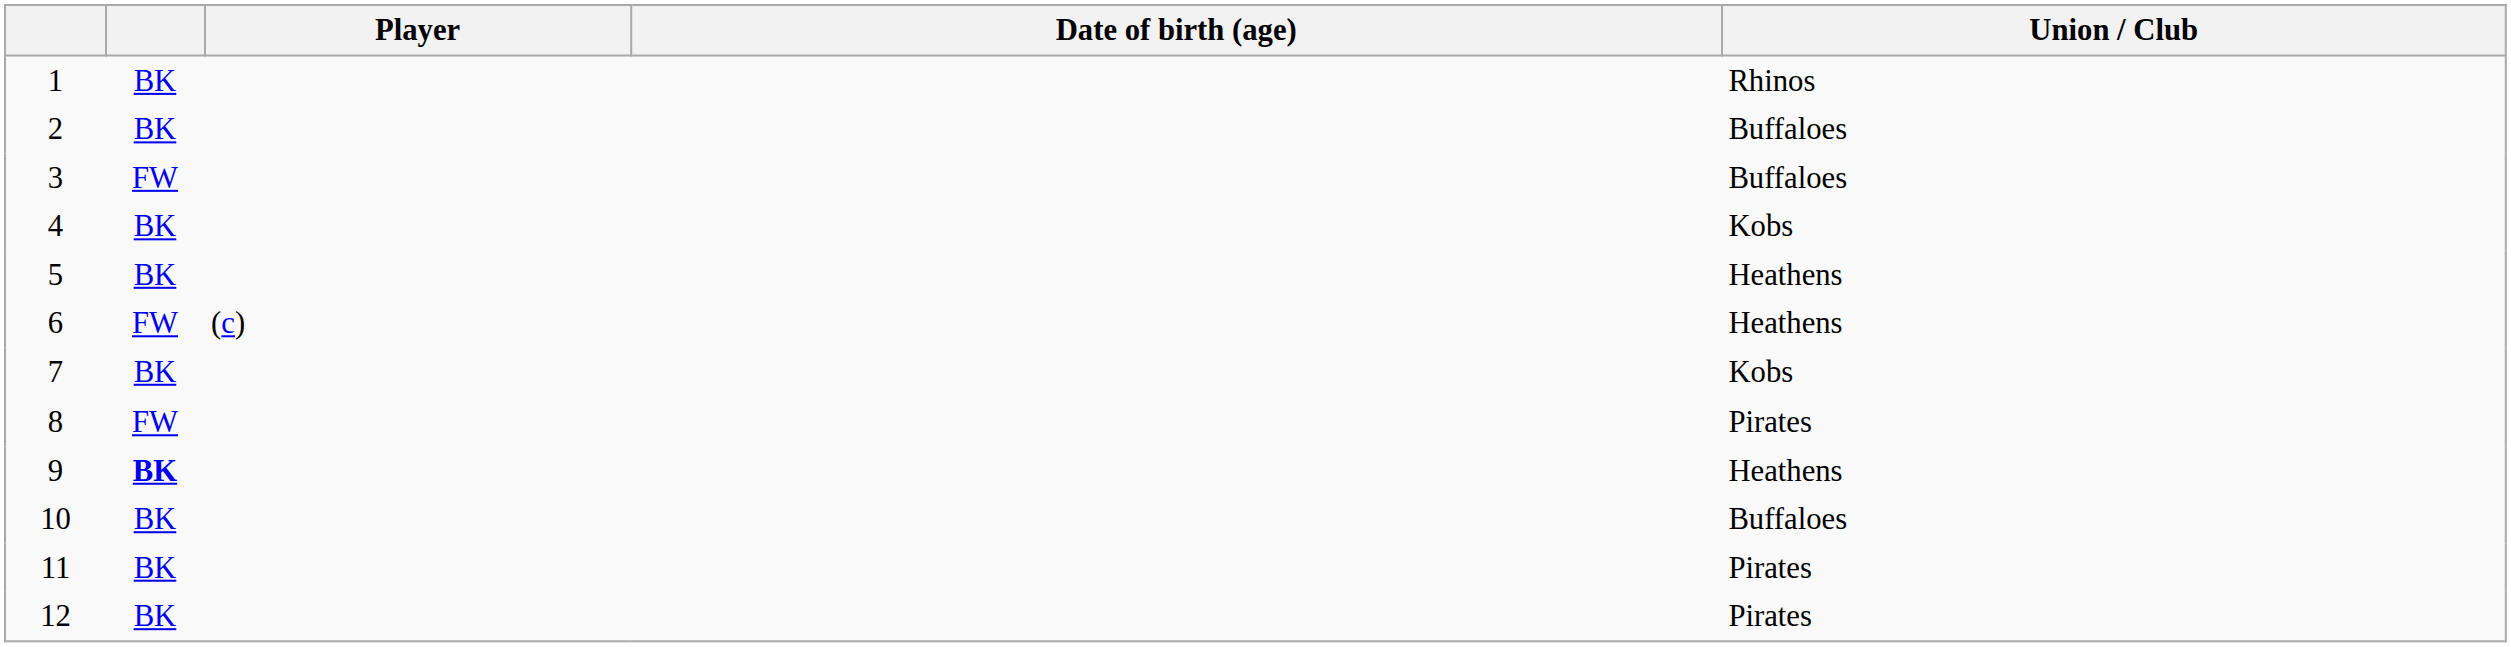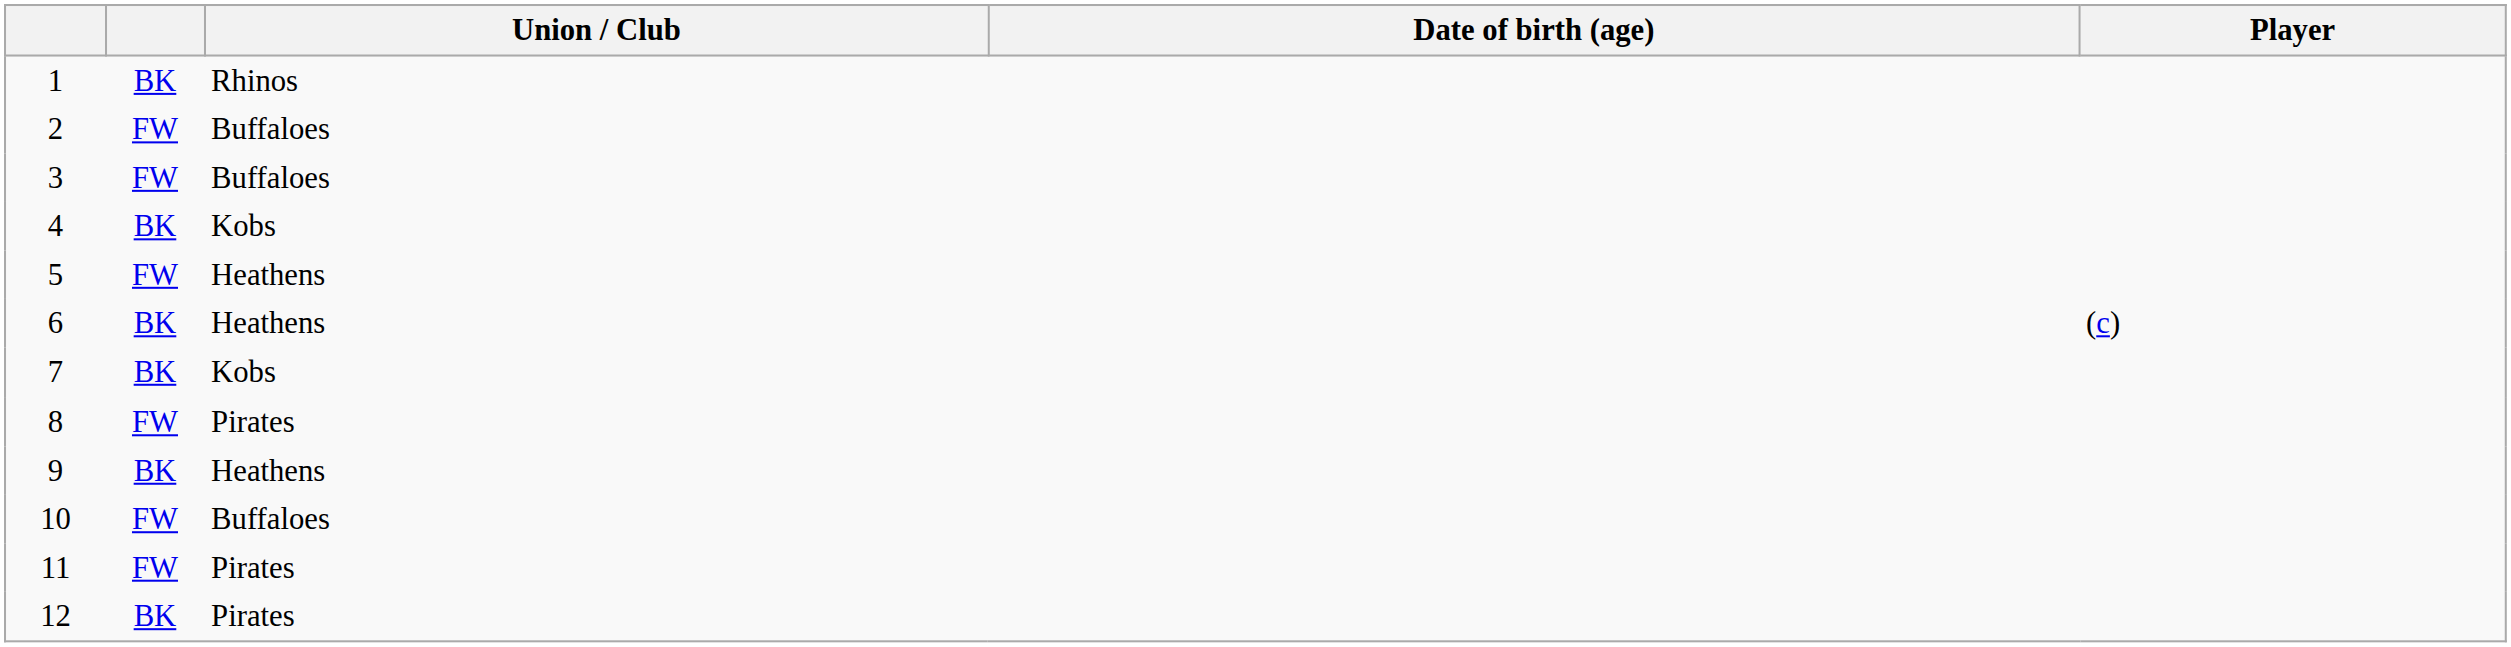 <table class="sortable wikitable plainrowheaders" style="font-size:95%; width: 98%">
 <tr>
 <th scope="col" style="width:4%"></th>
 <th scope="col" style="width:4%"></th>
+<th scope="col">Union / Club</th>
+<th scope="col">Date of birth (age)</th>
 <th scope="col">Player</th>
-<th scope="col">Date of birth (age)</th>
-<th scope="col">Union / Club</th>
 </tr>
 <tr>
 <td style="text-align:center; border:0">1</td>
 <td style="text-align:center; border:0"><a href='#'>BK</a></td>
+<td style="text-align:left; border:0">Rhinos</td>
 <td style="text-align:left; border:0"></td>
 <td style="text-align:left; border:0"></td>
-<td style="text-align:left; border:0">Rhinos</td>
 </tr>
 <tr>
 <td style="text-align:center; border:0">2</td>
-<td style="text-align:center; border:0"><a href='#'>BK</a></td>
+<td style="text-align:center; border:0"><a href='#'>FW</a></td>
+<td style="text-align:left; border:0">Buffaloes</td>
 <td style="text-align:left; border:0"></td>
 <td style="text-align:left; border:0"></td>
-<td style="text-align:left; border:0">Buffaloes</td>
 </tr>
 <tr>
 <td style="text-align:center; border:0">3</td>
 <td style="text-align:center; border:0"><a href='#'>FW</a></td>
+<td style="text-align:left; border:0">Buffaloes</td>
 <td style="text-align:left; border:0"></td>
 <td style="text-align:left; border:0"></td>
-<td style="text-align:left; border:0">Buffaloes</td>
 </tr>
 <tr>
 <td style="text-align:center; border:0">4</td>
 <td style="text-align:center; border:0"><a href='#'>BK</a></td>
+<td style="text-align:left; border:0">Kobs</td>
 <td style="text-align:left; border:0"></td>
 <td style="text-align:left; border:0"></td>
-<td style="text-align:left; border:0">Kobs</td>
 </tr>
 <tr>
 <td style="text-align:center; border:0">5</td>
-<td style="text-align:center; border:0"><a href='#'>BK</a></td>
+<td style="text-align:center; border:0"><a href='#'>FW</a></td>
+<td style="text-align:left; border:0">Heathens</td>
 <td style="text-align:left; border:0"></td>
 <td style="text-align:left; border:0"></td>
-<td style="text-align:left; border:0">Heathens</td>
 </tr>
 <tr>
 <td style="text-align:center; border:0">6</td>
-<td style="text-align:center; border:0"><a href='#'>FW</a></td>
+<td style="text-align:center; border:0"><a href='#'>BK</a></td>
+<td style="text-align:left; border:0">Heathens</td>
+<td style="text-align:left; border:0"></td>
 <td style="text-align:left; border:0"> (<a href='#'>c</a>)</td>
-<td style="text-align:left; border:0"></td>
-<td style="text-align:left; border:0">Heathens</td>
 </tr>
 <tr>
 <td style="text-align:center; border:0">7</td>
 <td style="text-align:center; border:0"><a href='#'>BK</a></td>
+<td style="text-align:left; border:0">Kobs</td>
 <td style="text-align:left; border:0"></td>
 <td style="text-align:left; border:0"></td>
-<td style="text-align:left; border:0">Kobs</td>
 </tr>
 <tr>
 <td style="text-align:center; border:0">8</td>
 <td style="text-align:center; border:0"><a href='#'>FW</a></td>
+<td style="text-align:left; border:0">Pirates</td>
 <td style="text-align:left; border:0"></td>
 <td style="text-align:left; border:0"></td>
-<td style="text-align:left; border:0">Pirates</td>
 </tr>
 <tr>
 <td style="text-align:center; border:0">9</td>
-<td style="text-align:center; border:0"><strong><a href='#'>BK</a></strong></td>
+<td style="text-align:center; border:0"><a href='#'>BK</a></td>
+<td style="text-align:left; border:0">Heathens</td>
 <td style="text-align:left; border:0"></td>
 <td style="text-align:left; border:0"></td>
-<td style="text-align:left; border:0">Heathens</td>
 </tr>
 <tr>
 <td style="text-align:center; border:0">10</td>
-<td style="text-align:center; border:0"><a href='#'>BK</a></td>
+<td style="text-align:center; border:0"><a href='#'>FW</a></td>
+<td style="text-align:left; border:0">Buffaloes</td>
 <td style="text-align:left; border:0"></td>
 <td style="text-align:left; border:0"></td>
-<td style="text-align:left; border:0">Buffaloes</td>
 </tr>
 <tr>
 <td style="text-align:center; border:0">11</td>
-<td style="text-align:center; border:0"><a href='#'>BK</a></td>
+<td style="text-align:center; border:0"><a href='#'>FW</a></td>
+<td style="text-align:left; border:0">Pirates</td>
 <td style="text-align:left; border:0"></td>
 <td style="text-align:left; border:0"></td>
-<td style="text-align:left; border:0">Pirates</td>
 </tr>
 <tr>
 <td style="text-align:center; border:0">12</td>
 <td style="text-align:center; border:0"><a href='#'>BK</a></td>
+<td style="text-align:left; border:0">Pirates</td>
 <td style="text-align:left; border:0"></td>
 <td style="text-align:left; border:0"></td>
-<td style="text-align:left; border:0">Pirates</td>
 </tr>
 </table>
